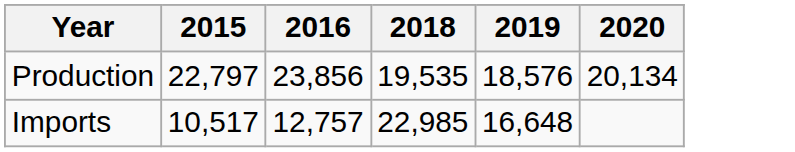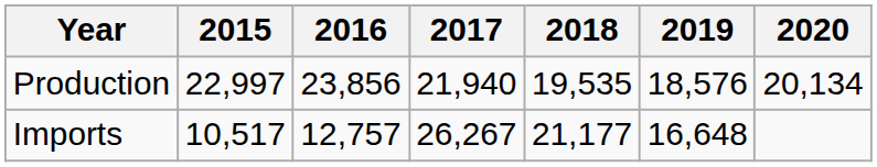 <table class="wikitable sortable">
 <tr>
 <th>Year</th>
 <th>2015</th>
 <th>2016</th>
+<th>2017</th>
 <th>2018</th>
 <th>2019</th>
 <th>2020</th>
 </tr>
 <tr>
 <td>Production</td>
-<td>22,797</td>
+<td>22,997</td>
 <td>23,856</td>
+<td>21,940</td>
 <td>19,535</td>
 <td>18,576</td>
 <td>20,134</td>
 </tr>
 <tr>
 <td>Imports</td>
 <td>10,517</td>
 <td>12,757</td>
-<td>22,985</td>
+<td>26,267</td>
+<td>21,177</td>
 <td>16,648</td>
 <td></td>
 </tr>
 </table>
